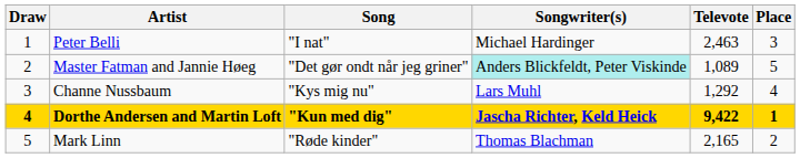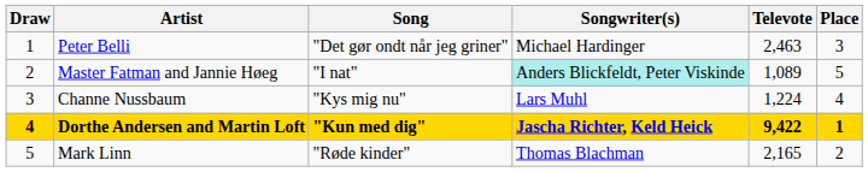 <table class="sortable wikitable" style="margin: 1em auto 1em auto; text-align:center">
 <tr>
 <th>Draw</th>
 <th>Artist</th>
 <th>Song</th>
 <th>Songwriter(s)</th>
 <th>Televote</th>
 <th>Place</th>
 </tr>
 <tr>
 <td>1</td>
 <td align="left"><a href='#'>Peter Belli</a></td>
-<td align="left">"I nat"</td>
+<td align="left">"Det gør ondt når jeg griner"</td>
 <td align="left">Michael Hardinger</td>
 <td>2,463</td>
 <td>3</td>
 </tr>
 <tr>
 <td>2</td>
 <td align="left"><a href='#'>Master Fatman</a> and Jannie Høeg</td>
-<td align="left">"Det gør ondt når jeg griner"</td>
+<td align="left">"I nat"</td>
 <td align="left" style="background: paleturquoise;">Anders Blickfeldt, Peter Viskinde</td>
 <td>1,089</td>
 <td>5</td>
 </tr>
 <tr>
 <td>3</td>
 <td align="left">Channe Nussbaum</td>
 <td align="left">"Kys mig nu"</td>
 <td align="left"><a href='#'>Lars Muhl</a></td>
-<td>1,292</td>
+<td>1,224</td>
 <td>4</td>
 </tr>
 <tr style="background:gold; font-weight:bold;">
 <td>4</td>
 <td align="left">Dorthe Andersen and Martin Loft</td>
 <td align="left">"Kun med dig"</td>
 <td align="left"><a href='#'>Jascha Richter</a>, <a href='#'>Keld Heick</a></td>
 <td>9,422</td>
 <td>1</td>
 </tr>
 <tr>
 <td>5</td>
 <td align="left">Mark Linn</td>
 <td align="left">"Røde kinder"</td>
 <td align="left"><a href='#'>Thomas Blachman</a></td>
 <td>2,165</td>
 <td>2</td>
 </tr>
 </table>
